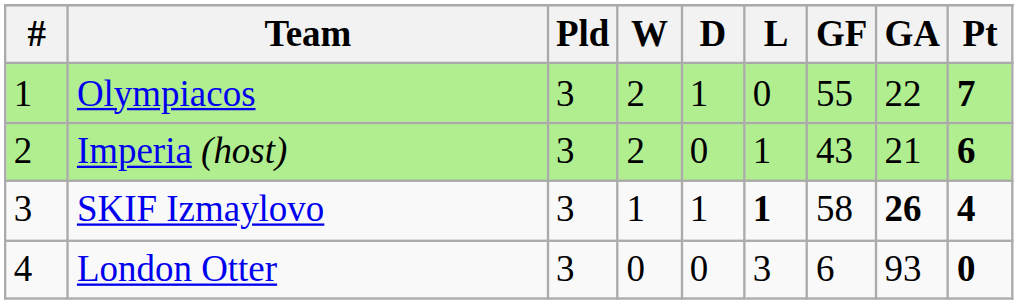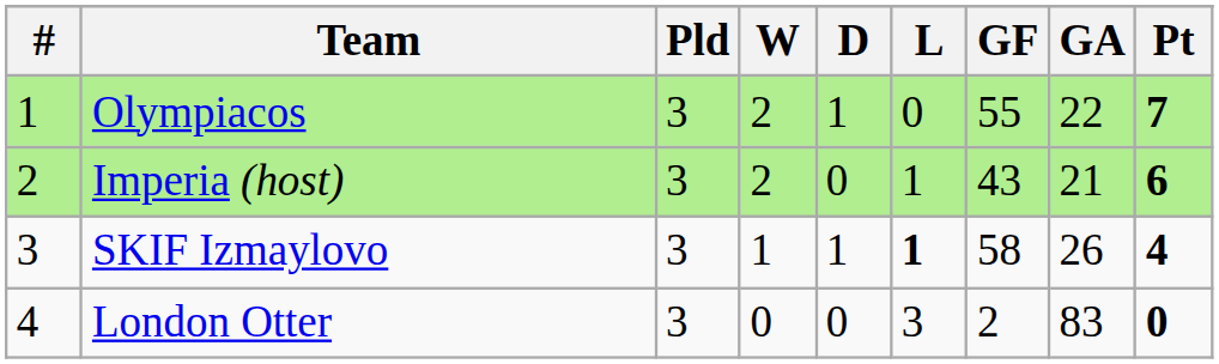 <table class=wikitable>
 <tr align=center>
 </tr>
 <tr>
 <th width=20>#</th>
 <th width=200>Team</th>
 <th width=20>Pld</th>
 <th width=20>W</th>
 <th width=20>D</th>
 <th width=20>L</th>
 <th width=20>GF</th>
 <th width=20>GA</th>
 <th width=20>Pt</th>
 </tr>
 <tr bgcolor=B0EE90>
 <td>1</td>
 <td align="left"> <a href='#'>Olympiacos</a></td>
 <td>3</td>
 <td>2</td>
 <td>1</td>
 <td>0</td>
 <td>55</td>
 <td>22</td>
 <td><strong>7</strong></td>
 </tr>
 <tr bgcolor=B0EE90>
 <td>2</td>
 <td align="left"> <a href='#'>Imperia</a> <em>(host)</em></td>
 <td>3</td>
 <td>2</td>
 <td>0</td>
 <td>1</td>
 <td>43</td>
 <td>21</td>
 <td><strong>6</strong></td>
 </tr>
 <tr bgcolor=>
 <td>3</td>
 <td align="left"> <a href='#'>SKIF Izmaylovo</a></td>
 <td>3</td>
 <td>1</td>
 <td>1</td>
 <td><strong>1</strong></td>
 <td>58</td>
-<td><strong>26</strong></td>
+<td>26</td>
 <td><strong>4</strong></td>
 </tr>
 <tr bgcolor=>
 <td>4</td>
 <td align="left"> <a href='#'>London Otter</a></td>
 <td>3</td>
 <td>0</td>
 <td>0</td>
 <td>3</td>
-<td>6</td>
-<td>93</td>
+<td>2</td>
+<td>83</td>
 <td><strong>0</strong></td>
 </tr>
 </table>
